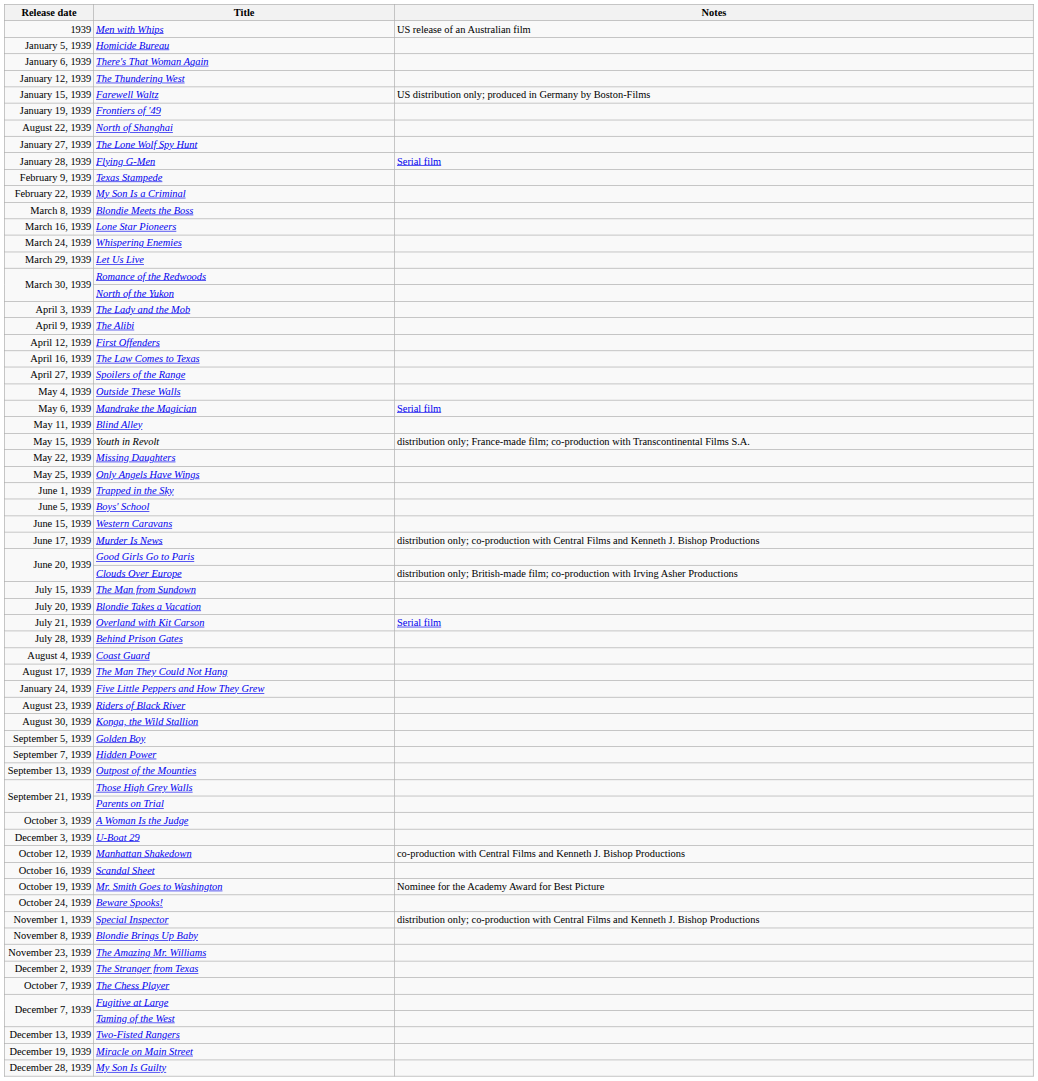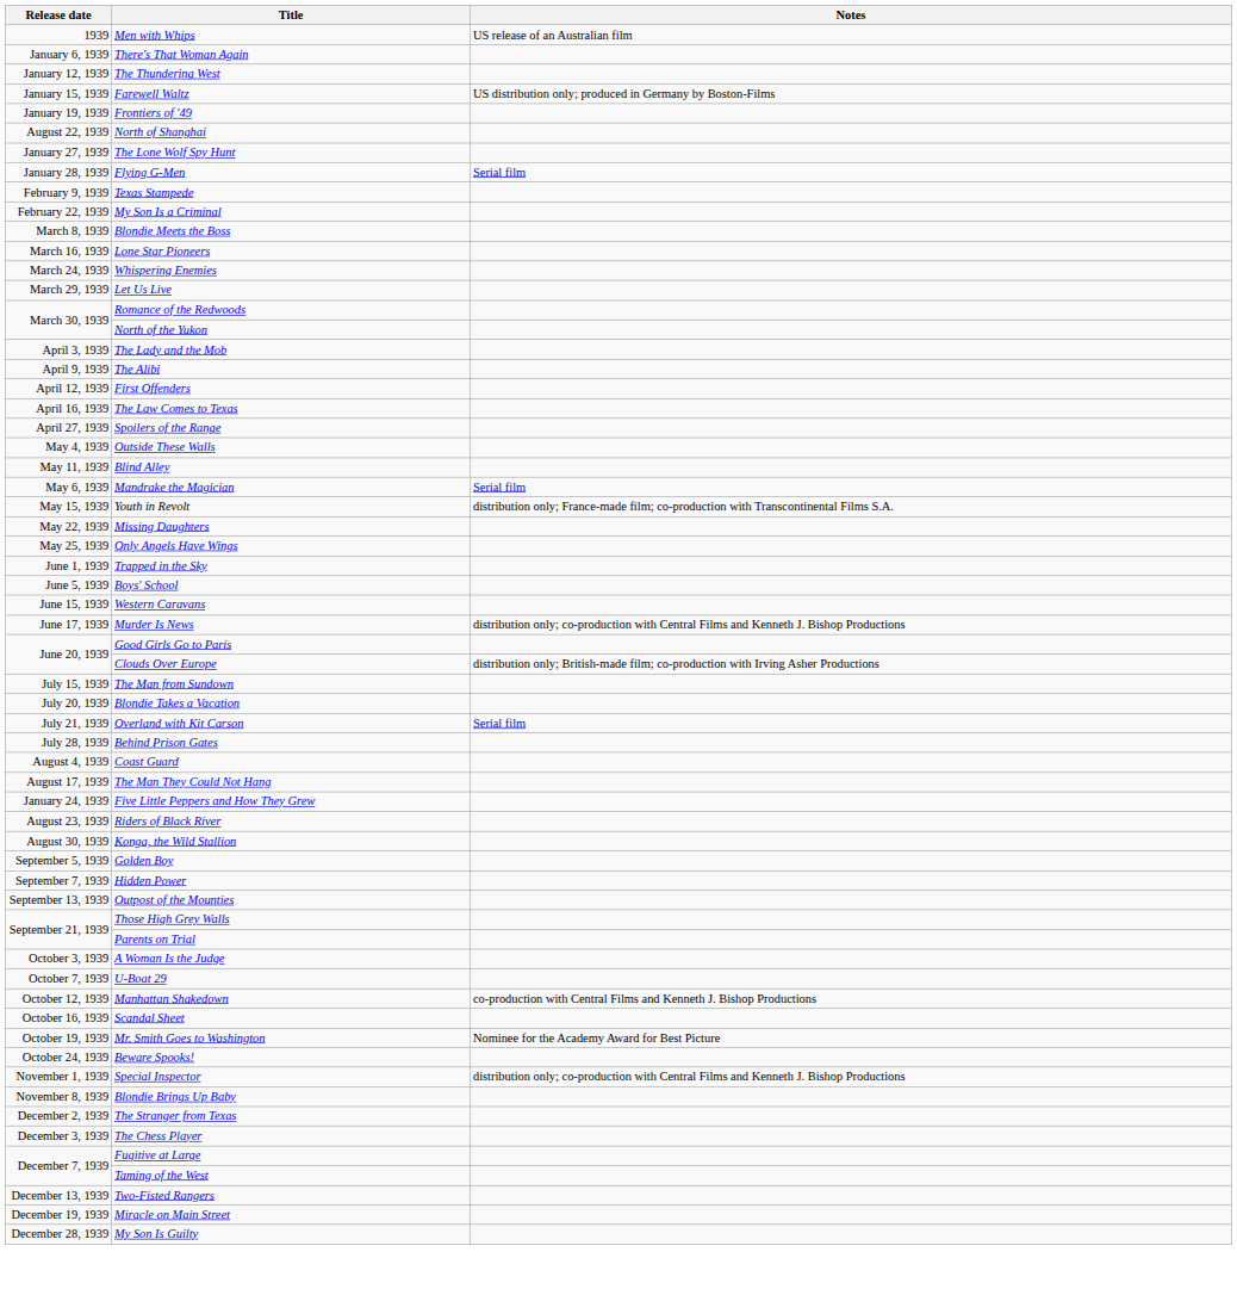 <table class="wikitable sortable" style="width:100%;">
 <tr>
 <th scope="col" style="width:130px;">Release date</th>
 <th>Title</th>
 <th>Notes</th>
 </tr>
 <tr>
 <td style="text-align:right;">1939</td>
 <td><em><a href='#'>Men with Whips</a></em></td>
 <td>US release of an Australian film</td>
-</tr>
-<tr>
-<td style="text-align:right;">January 5, 1939</td>
-<td><em><a href='#'>Homicide Bureau</a></em></td>
-<td></td>
 </tr>
 <tr>
 <td style="text-align:right;">January 6, 1939</td>
 <td><em><a href='#'>There's That Woman Again</a></em></td>
 <td></td>
 </tr>
 <tr>
 <td style="text-align:right;">January 12, 1939</td>
 <td><em><a href='#'>The Thundering West</a></em></td>
 <td></td>
 </tr>
 <tr>
 <td style="text-align:right;">January 15, 1939</td>
 <td><em><a href='#'>Farewell Waltz</a></em></td>
 <td>US distribution only; produced in Germany by Boston-Films</td>
 </tr>
 <tr>
 <td style="text-align:right;">January 19, 1939</td>
 <td><em><a href='#'>Frontiers of '49</a></em></td>
 <td></td>
 </tr>
 <tr>
 <td style="text-align:right;">August 22, 1939</td>
 <td><em><a href='#'>North of Shanghai</a></em></td>
 <td></td>
 </tr>
 <tr>
 <td style="text-align:right;">January 27, 1939</td>
 <td><em><a href='#'>The Lone Wolf Spy Hunt</a></em></td>
 <td></td>
 </tr>
 <tr>
 <td style="text-align:right;">January 28, 1939</td>
 <td><em><a href='#'>Flying G-Men</a></em></td>
 <td><a href='#'>Serial film</a></td>
 </tr>
 <tr>
 <td style="text-align:right;">February 9, 1939</td>
 <td><em><a href='#'>Texas Stampede</a></em></td>
 <td></td>
 </tr>
 <tr>
 <td style="text-align:right;">February 22, 1939</td>
 <td><em><a href='#'>My Son Is a Criminal</a></em></td>
 <td></td>
 </tr>
 <tr>
 <td style="text-align:right;">March 8, 1939</td>
 <td><em><a href='#'>Blondie Meets the Boss</a></em></td>
 <td></td>
 </tr>
 <tr>
 <td style="text-align:right;">March 16, 1939</td>
 <td><em><a href='#'>Lone Star Pioneers</a></em></td>
 <td></td>
 </tr>
 <tr>
 <td style="text-align:right;">March 24, 1939</td>
 <td><em><a href='#'>Whispering Enemies</a></em></td>
 <td></td>
 </tr>
 <tr>
 <td style="text-align:right;">March 29, 1939</td>
 <td><em><a href='#'>Let Us Live</a></em></td>
 <td></td>
 </tr>
 <tr>
 <td style="text-align:right;" rowspan="2">March 30, 1939</td>
 <td><em><a href='#'>Romance of the Redwoods</a></em></td>
 <td></td>
 </tr>
 <tr>
 <td><em><a href='#'>North of the Yukon</a></em></td>
 <td></td>
 </tr>
 <tr>
 <td style="text-align:right;">April 3, 1939</td>
 <td><em><a href='#'>The Lady and the Mob</a></em></td>
 <td></td>
 </tr>
 <tr>
 <td style="text-align:right;">April 9, 1939</td>
 <td><em><a href='#'>The Alibi</a></em></td>
 <td></td>
 </tr>
 <tr>
 <td style="text-align:right;">April 12, 1939</td>
 <td><em><a href='#'>First Offenders</a></em></td>
 <td></td>
 </tr>
 <tr>
 <td style="text-align:right;">April 16, 1939</td>
 <td><em><a href='#'>The Law Comes to Texas</a></em></td>
 <td></td>
 </tr>
 <tr>
 <td style="text-align:right;">April 27, 1939</td>
 <td><em><a href='#'>Spoilers of the Range</a></em></td>
 <td></td>
 </tr>
 <tr>
 <td style="text-align:right;">May 4, 1939</td>
 <td><em><a href='#'>Outside These Walls</a></em></td>
 <td></td>
 </tr>
 <tr>
+<td style="text-align:right;">May 11, 1939</td>
+<td><em><a href='#'>Blind Alley</a></em></td>
+<td></td>
+</tr>
+<tr>
 <td style="text-align:right;">May 6, 1939</td>
 <td><em><a href='#'>Mandrake the Magician</a></em></td>
 <td><a href='#'>Serial film</a></td>
-</tr>
-<tr>
-<td style="text-align:right;">May 11, 1939</td>
-<td><em><a href='#'>Blind Alley</a></em></td>
-<td></td>
 </tr>
 <tr>
 <td style="text-align:right;">May 15, 1939</td>
 <td><em>Youth in Revolt</em></td>
 <td>distribution only; France-made film; co-production with Transcontinental Films S.A.</td>
 </tr>
 <tr>
 <td style="text-align:right;">May 22, 1939</td>
 <td><em><a href='#'>Missing Daughters</a></em></td>
 <td></td>
 </tr>
 <tr>
 <td style="text-align:right;">May 25, 1939</td>
 <td><em><a href='#'>Only Angels Have Wings</a></em></td>
 <td></td>
 </tr>
 <tr>
 <td style="text-align:right;">June 1, 1939</td>
 <td><em><a href='#'>Trapped in the Sky</a></em></td>
 <td></td>
 </tr>
 <tr>
 <td style="text-align:right;">June 5, 1939</td>
 <td><em><a href='#'>Boys' School</a></em></td>
 <td></td>
 </tr>
 <tr>
 <td style="text-align:right;">June 15, 1939</td>
 <td><em><a href='#'>Western Caravans</a></em></td>
 <td></td>
 </tr>
 <tr>
 <td style="text-align:right;">June 17, 1939</td>
 <td><em><a href='#'>Murder Is News</a></em></td>
 <td>distribution only; co-production with Central Films and Kenneth J. Bishop Productions</td>
 </tr>
 <tr>
 <td style="text-align:right;" rowspan="2">June 20, 1939</td>
 <td><em><a href='#'>Good Girls Go to Paris</a></em></td>
 <td></td>
 </tr>
 <tr>
 <td><em><a href='#'>Clouds Over Europe</a></em></td>
 <td>distribution only; British-made film; co-production with Irving Asher Productions</td>
 </tr>
 <tr>
 <td style="text-align:right;">July 15, 1939</td>
 <td><em><a href='#'>The Man from Sundown</a></em></td>
 <td></td>
 </tr>
 <tr>
 <td style="text-align:right;">July 20, 1939</td>
 <td><em><a href='#'>Blondie Takes a Vacation</a></em></td>
 <td></td>
 </tr>
 <tr>
 <td style="text-align:right;">July 21, 1939</td>
 <td><em><a href='#'>Overland with Kit Carson</a></em></td>
 <td><a href='#'>Serial film</a></td>
 </tr>
 <tr>
 <td style="text-align:right;">July 28, 1939</td>
 <td><em><a href='#'>Behind Prison Gates</a></em></td>
 <td></td>
 </tr>
 <tr>
 <td style="text-align:right;">August 4, 1939</td>
 <td><em><a href='#'>Coast Guard</a></em></td>
 <td></td>
 </tr>
 <tr>
 <td style="text-align:right;">August 17, 1939</td>
 <td><em><a href='#'>The Man They Could Not Hang</a></em></td>
 <td></td>
 </tr>
 <tr>
 <td style="text-align:right;">January 24, 1939</td>
 <td><em><a href='#'>Five Little Peppers and How They Grew</a></em></td>
 <td></td>
 </tr>
 <tr>
 <td style="text-align:right;">August 23, 1939</td>
 <td><em><a href='#'>Riders of Black River</a></em></td>
 <td></td>
 </tr>
 <tr>
 <td style="text-align:right;">August 30, 1939</td>
 <td><em><a href='#'>Konga, the Wild Stallion</a></em></td>
 <td></td>
 </tr>
 <tr>
 <td style="text-align:right;">September 5, 1939</td>
 <td><em><a href='#'>Golden Boy</a></em></td>
 <td></td>
 </tr>
 <tr>
 <td style="text-align:right;">September 7, 1939</td>
 <td><em><a href='#'>Hidden Power</a></em></td>
 <td></td>
 </tr>
 <tr>
 <td style="text-align:right;">September 13, 1939</td>
 <td><em><a href='#'>Outpost of the Mounties</a></em></td>
 <td></td>
 </tr>
 <tr>
 <td style="text-align:right;" rowspan="2">September 21, 1939</td>
 <td><em><a href='#'>Those High Grey Walls</a></em></td>
 <td></td>
 </tr>
 <tr>
 <td><em><a href='#'>Parents on Trial</a></em></td>
 <td></td>
 </tr>
 <tr>
 <td style="text-align:right;">October 3, 1939</td>
 <td><em><a href='#'>A Woman Is the Judge</a></em></td>
 <td></td>
 </tr>
 <tr>
-<td style="text-align:right;">December 3, 1939</td>
+<td style="text-align:right;">October 7, 1939</td>
 <td><em><a href='#'>U-Boat 29</a></em></td>
 <td></td>
 </tr>
 <tr>
 <td style="text-align:right;">October 12, 1939</td>
 <td><em><a href='#'>Manhattan Shakedown</a></em></td>
 <td>co-production with Central Films and Kenneth J. Bishop Productions</td>
 </tr>
 <tr>
 <td style="text-align:right;">October 16, 1939</td>
 <td><em><a href='#'>Scandal Sheet</a></em></td>
 <td></td>
 </tr>
 <tr>
 <td style="text-align:right;">October 19, 1939</td>
 <td><em><a href='#'>Mr. Smith Goes to Washington</a></em></td>
 <td>Nominee for the Academy Award for Best Picture</td>
 </tr>
 <tr>
 <td style="text-align:right;">October 24, 1939</td>
 <td><em><a href='#'>Beware Spooks!</a></em></td>
 <td></td>
 </tr>
 <tr>
 <td style="text-align:right;">November 1, 1939</td>
 <td><em><a href='#'>Special Inspector</a></em></td>
 <td>distribution only; co-production with Central Films and Kenneth J. Bishop Productions</td>
 </tr>
 <tr>
 <td style="text-align:right;">November 8, 1939</td>
 <td><em><a href='#'>Blondie Brings Up Baby</a></em></td>
 <td></td>
 </tr>
 <tr>
-<td style="text-align:right;">November 23, 1939</td>
-<td><em><a href='#'>The Amazing Mr. Williams</a></em></td>
-<td></td>
-</tr>
-<tr>
 <td style="text-align:right;">December 2, 1939</td>
 <td><em><a href='#'>The Stranger from Texas</a></em></td>
 <td></td>
 </tr>
 <tr>
-<td style="text-align:right;">October 7, 1939</td>
+<td style="text-align:right;">December 3, 1939</td>
 <td><em><a href='#'>The Chess Player</a></em></td>
 <td></td>
 </tr>
 <tr>
 <td style="text-align:right;" rowspan="2">December 7, 1939</td>
 <td><em><a href='#'>Fugitive at Large</a></em></td>
 <td></td>
 </tr>
 <tr>
 <td><em><a href='#'>Taming of the West</a></em></td>
 <td></td>
 </tr>
 <tr>
 <td style="text-align:right;">December 13, 1939</td>
 <td><em><a href='#'>Two-Fisted Rangers</a></em></td>
 <td></td>
 </tr>
 <tr>
 <td style="text-align:right;">December 19, 1939</td>
 <td><em><a href='#'>Miracle on Main Street</a></em></td>
 <td></td>
 </tr>
 <tr>
 <td style="text-align:right;">December 28, 1939</td>
 <td><em><a href='#'>My Son Is Guilty</a></em></td>
 <td></td>
 </tr>
 </table>
